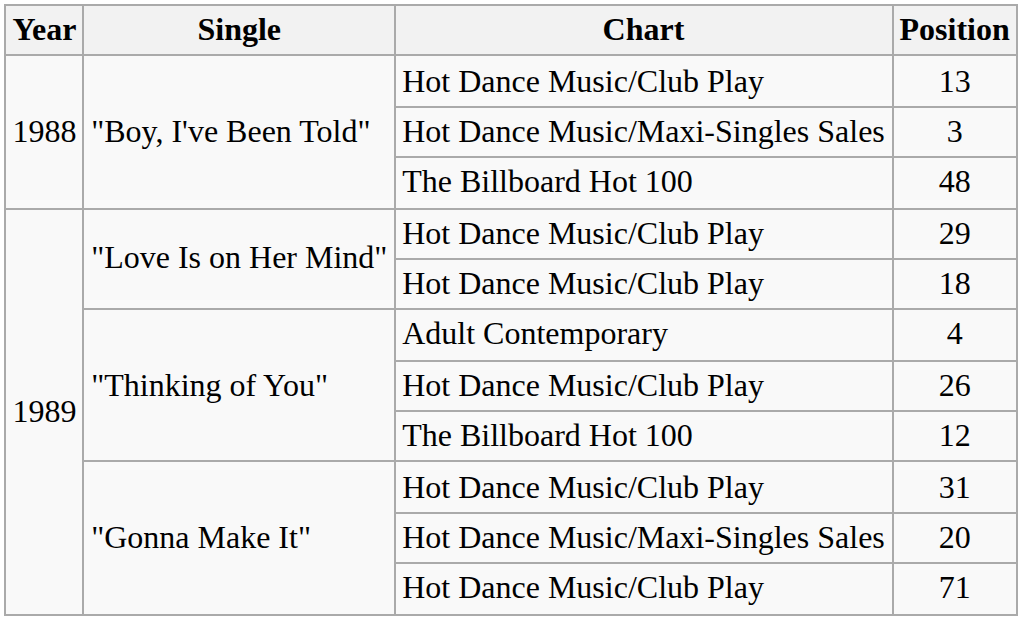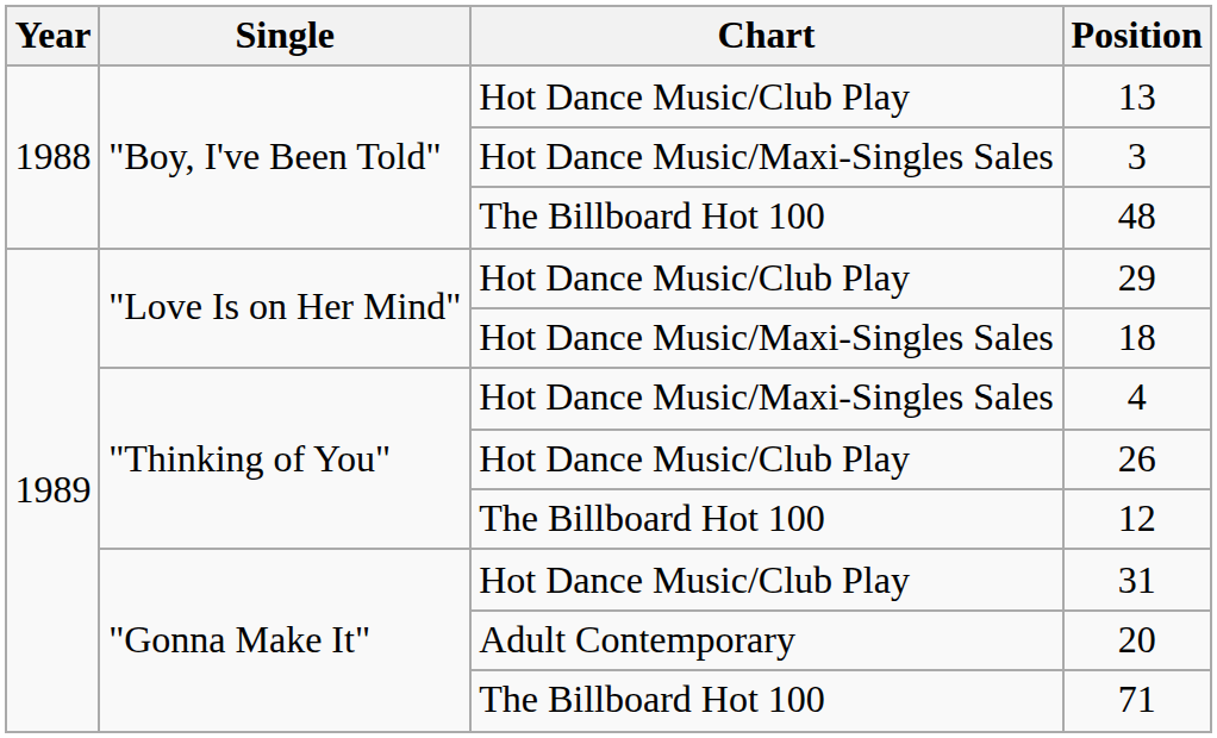 <table class="wikitable">
 <tr>
 <th>Year</th>
 <th>Single</th>
 <th>Chart</th>
 <th>Position</th>
 </tr>
 <tr>
 <td rowspan="3">1988</td>
 <td rowspan="3">"Boy, I've Been Told"</td>
 <td>Hot Dance Music/Club Play</td>
 <td align="center">13</td>
 </tr>
 <tr>
 <td>Hot Dance Music/Maxi-Singles Sales</td>
 <td align="center">3</td>
 </tr>
 <tr>
 <td>The Billboard Hot 100</td>
 <td align="center">48</td>
 </tr>
 <tr>
 <td rowspan="8">1989</td>
 <td rowspan="2">"Love Is on Her Mind"</td>
 <td>Hot Dance Music/Club Play</td>
 <td align="center">29</td>
 </tr>
 <tr>
-<td>Hot Dance Music/Club Play</td>
+<td>Hot Dance Music/Maxi-Singles Sales</td>
 <td align="center">18</td>
 </tr>
 <tr>
 <td rowspan="3">"Thinking of You"</td>
-<td>Adult Contemporary</td>
+<td>Hot Dance Music/Maxi-Singles Sales</td>
 <td align="center">4</td>
 </tr>
 <tr>
 <td>Hot Dance Music/Club Play</td>
 <td align="center">26</td>
 </tr>
 <tr>
 <td>The Billboard Hot 100</td>
 <td align="center">12</td>
 </tr>
 <tr>
 <td rowspan="3">"Gonna Make It"</td>
 <td>Hot Dance Music/Club Play</td>
 <td align="center">31</td>
 </tr>
 <tr>
-<td>Hot Dance Music/Maxi-Singles Sales</td>
+<td>Adult Contemporary</td>
 <td align="center">20</td>
 </tr>
 <tr>
-<td>Hot Dance Music/Club Play</td>
+<td>The Billboard Hot 100</td>
 <td align="center">71</td>
 </tr>
 </table>
